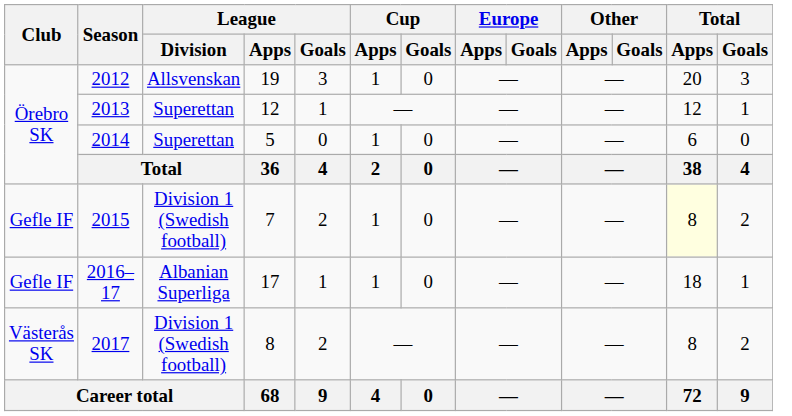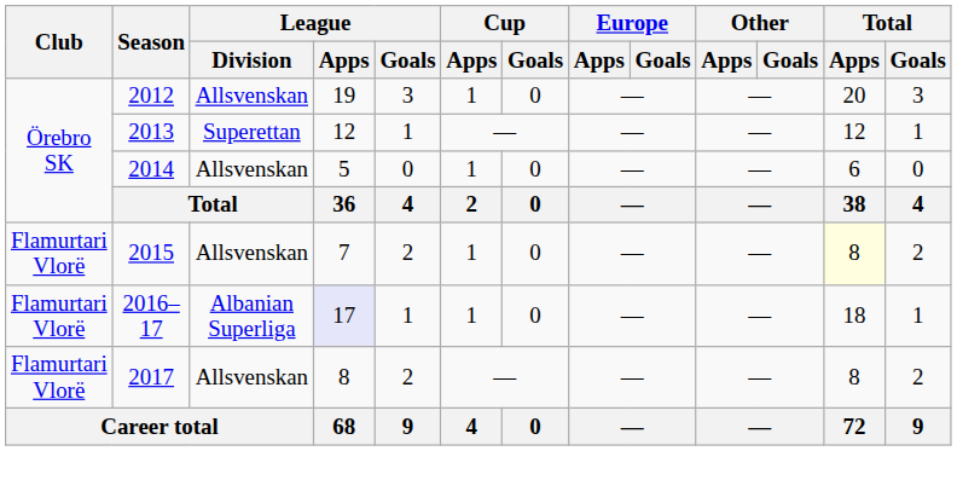 <table class="wikitable" style="text-align:center">
 <tr>
 <th rowspan="2">Club</th>
 <th rowspan="2">Season</th>
 <th colspan="3">League</th>
 <th colspan="2">Cup</th>
 <th colspan="2"><a href='#'>Europe</a></th>
 <th colspan="2">Other</th>
 <th colspan="2">Total</th>
 </tr>
 <tr>
 <th>Division</th>
 <th>Apps</th>
 <th>Goals</th>
 <th>Apps</th>
 <th>Goals</th>
 <th>Apps</th>
 <th>Goals</th>
 <th>Apps</th>
 <th>Goals</th>
 <th>Apps</th>
 <th>Goals</th>
 </tr>
 <tr>
 <td rowspan="4"><a href='#'>Örebro SK</a></td>
 <td><a href='#'>2012</a></td>
 <td><a href='#'>Allsvenskan</a></td>
 <td>19</td>
 <td>3</td>
 <td>1</td>
 <td>0</td>
 <td colspan="2">—</td>
 <td colspan="2">—</td>
 <td>20</td>
 <td>3</td>
 </tr>
 <tr>
 <td><a href='#'>2013</a></td>
 <td><a href='#'>Superettan</a></td>
 <td>12</td>
 <td>1</td>
 <td colspan="2">—</td>
 <td colspan="2">—</td>
 <td colspan="2">—</td>
 <td>12</td>
 <td>1</td>
 </tr>
 <tr>
 <td><a href='#'>2014</a></td>
-<td><a href='#'>Superettan</a></td>
+<td>Allsvenskan</td>
 <td>5</td>
 <td>0</td>
 <td>1</td>
 <td>0</td>
 <td colspan="2">—</td>
 <td colspan="2">—</td>
 <td>6</td>
 <td>0</td>
 </tr>
 <tr>
 <th colspan="2">Total</th>
 <th>36</th>
 <th>4</th>
 <th>2</th>
 <th>0</th>
 <th colspan="2">—</th>
 <th colspan="2">—</th>
 <th>38</th>
 <th>4</th>
 </tr>
 <tr>
-<td><a href='#'>Gefle IF</a></td>
+<td><a href='#'>Flamurtari Vlorë</a></td>
 <td><a href='#'>2015</a></td>
-<td><a href='#'>Division 1 (Swedish football)</a></td>
+<td>Allsvenskan</td>
 <td>7</td>
 <td>2</td>
 <td>1</td>
 <td>0</td>
 <td colspan="2">—</td>
 <td colspan="2">—</td>
 <td style="background: lightyellow;">8</td>
 <td>2</td>
 </tr>
 <tr>
-<td><a href='#'>Gefle IF</a></td>
+<td><a href='#'>Flamurtari Vlorë</a></td>
 <td><a href='#'>2016–17</a></td>
 <td><a href='#'>Albanian Superliga</a></td>
-<td>17</td>
+<td style="background: lavender;">17</td>
 <td>1</td>
 <td>1</td>
 <td>0</td>
 <td colspan="2">—</td>
 <td colspan="2">—</td>
 <td>18</td>
 <td>1</td>
 </tr>
 <tr>
-<td><a href='#'>Västerås SK</a></td>
+<td><a href='#'>Flamurtari Vlorë</a></td>
 <td><a href='#'>2017</a></td>
-<td><a href='#'>Division 1 (Swedish football)</a></td>
+<td>Allsvenskan</td>
 <td>8</td>
 <td>2</td>
 <td colspan="2">—</td>
 <td colspan="2">—</td>
 <td colspan="2">—</td>
 <td>8</td>
 <td>2</td>
 </tr>
 <tr>
 <th colspan="3">Career total</th>
 <th>68</th>
 <th>9</th>
 <th>4</th>
 <th>0</th>
 <th colspan="2">—</th>
 <th colspan="2">—</th>
 <th>72</th>
 <th>9</th>
 </tr>
 </table>
